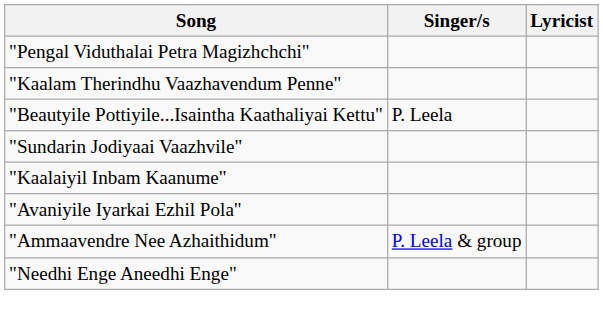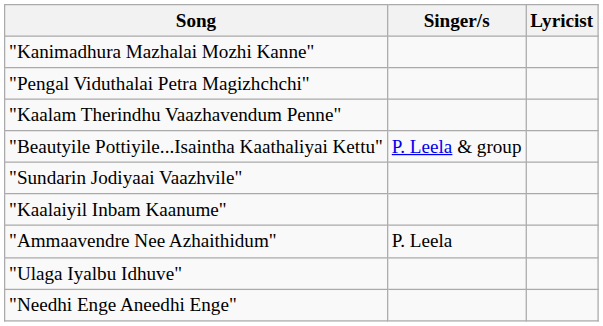 <table class="wikitable" style="font-size:95%;">
 <tr>
 <th>Song</th>
 <th>Singer/s</th>
 <th>Lyricist</th>
+</tr>
+<tr>
+<td>"Kanimadhura Mazhalai Mozhi Kanne"</td>
+<td></td>
+<td></td>
 </tr>
 <tr>
 <td>"Pengal Viduthalai Petra Magizhchchi"</td>
 <td></td>
 <td></td>
 </tr>
 <tr>
 <td>"Kaalam Therindhu Vaazhavendum Penne"</td>
 <td></td>
 <td></td>
 </tr>
 <tr>
 <td>"Beautyile Pottiyile...Isaintha Kaathaliyai Kettu"</td>
-<td>P. Leela</td>
+<td><a href='#'>P. Leela</a> & group</td>
 <td></td>
 </tr>
 <tr>
 <td>"Sundarin Jodiyaai Vaazhvile"</td>
 <td></td>
 <td></td>
 </tr>
 <tr>
 <td>"Kaalaiyil Inbam Kaanume"</td>
 <td></td>
 <td></td>
 </tr>
 <tr>
-<td>"Avaniyile Iyarkai Ezhil Pola"</td>
-<td></td>
+<td>"Ammaavendre Nee Azhaithidum"</td>
+<td>P. Leela</td>
 <td></td>
 </tr>
 <tr>
-<td>"Ammaavendre Nee Azhaithidum"</td>
-<td><a href='#'>P. Leela</a> & group</td>
+<td>"Ulaga Iyalbu Idhuve"</td>
+<td></td>
 <td></td>
 </tr>
 <tr>
 <td>"Needhi Enge Aneedhi Enge"</td>
 <td></td>
 <td></td>
 </tr>
 </table>
